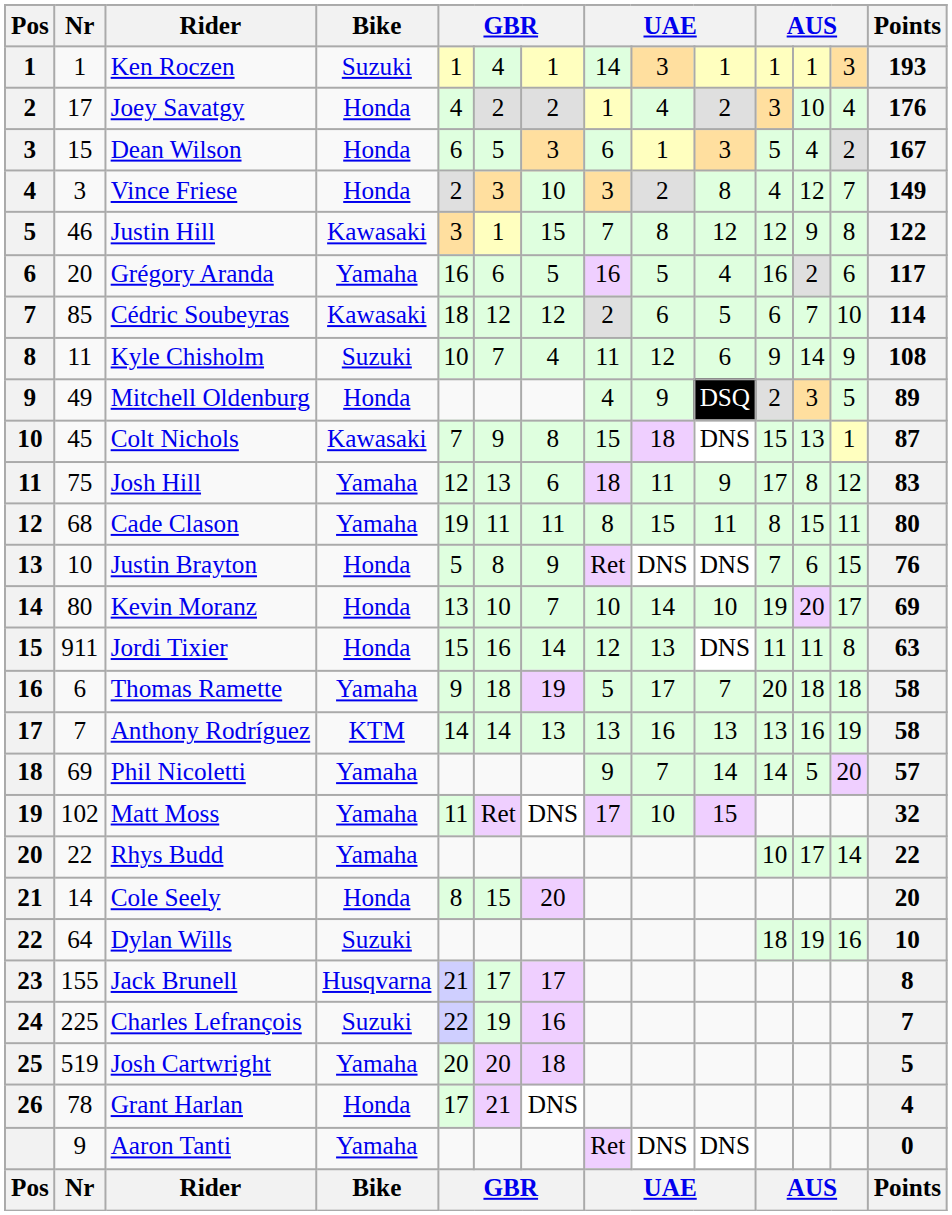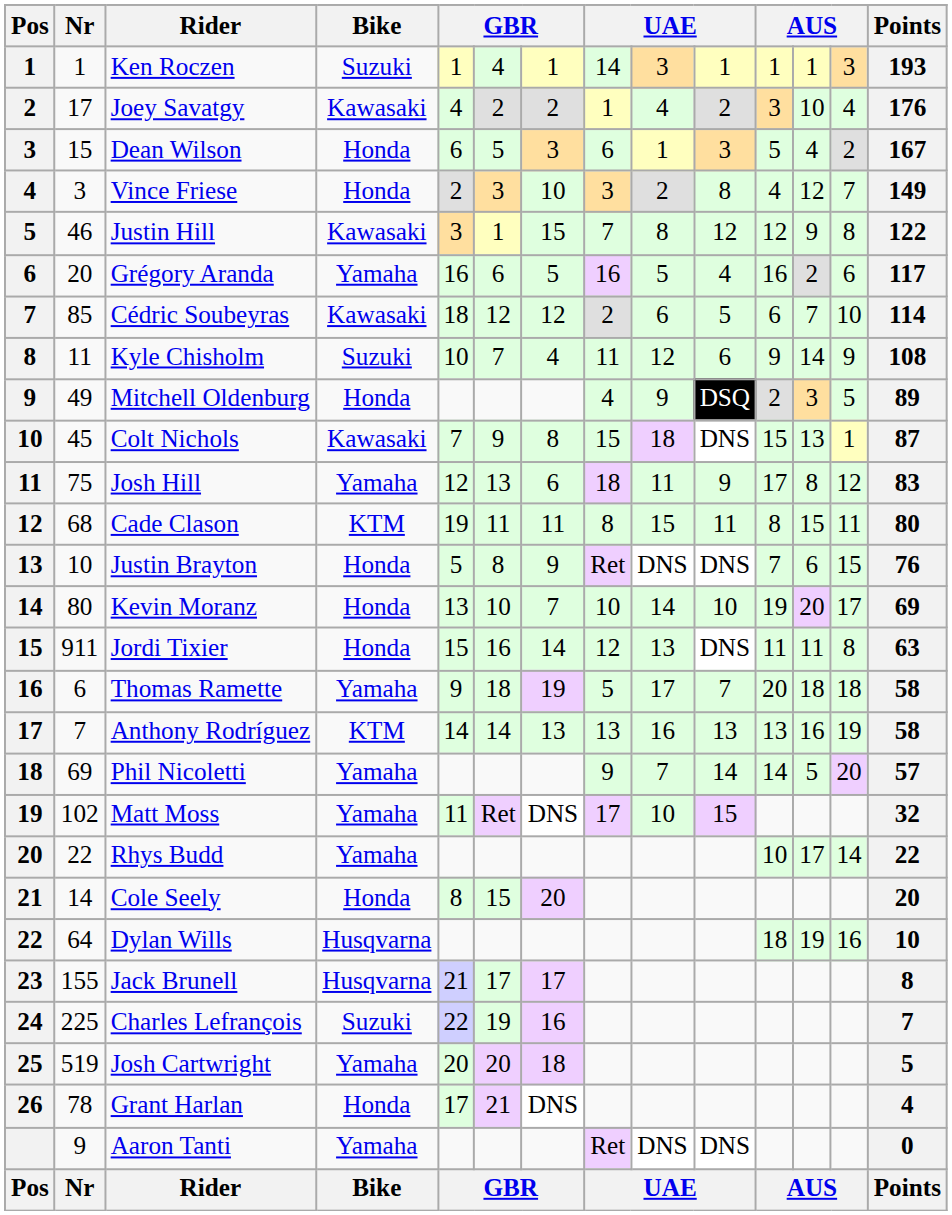 <table class="wikitable" style="font-size: 80%; text-align:center">
 <tr valign="top">
 <th valign="middle">Pos</th>
 <th valign="middle">Nr</th>
 <th valign="middle">Rider</th>
 <th valign="middle">Bike</th>
 <th colspan=3><a href='#'>GBR</a><br></th>
 <th colspan=3><a href='#'>UAE</a><br></th>
 <th colspan=3><a href='#'>AUS</a><br></th>
 <th valign="middle">Points</th>
 </tr>
 <tr>
 <th>1</th>
 <td>1</td>
 <td align=left> <a href='#'>Ken Roczen</a></td>
 <td><a href='#'>Suzuki</a></td>
 <td style="background:#ffffbf;">1</td>
 <td style="background:#dfffdf;">4</td>
 <td style="background:#ffffbf;">1</td>
 <td style="background:#dfffdf;">14</td>
 <td style="background:#ffdf9f;">3</td>
 <td style="background:#ffffbf;">1</td>
 <td style="background:#ffffbf;">1</td>
 <td style="background:#ffffbf;">1</td>
 <td style="background:#ffdf9f;">3</td>
 <th>193</th>
 </tr>
 <tr>
 <th>2</th>
 <td>17</td>
 <td align=left> <a href='#'>Joey Savatgy</a></td>
-<td><a href='#'>Honda</a></td>
+<td><a href='#'>Kawasaki</a></td>
 <td style="background:#dfffdf;">4</td>
 <td style="background:#dfdfdf;">2</td>
 <td style="background:#dfdfdf;">2</td>
 <td style="background:#ffffbf;">1</td>
 <td style="background:#dfffdf;">4</td>
 <td style="background:#dfdfdf;">2</td>
 <td style="background:#ffdf9f;">3</td>
 <td style="background:#dfffdf;">10</td>
 <td style="background:#dfffdf;">4</td>
 <th>176</th>
 </tr>
 <tr>
 <th>3</th>
 <td>15</td>
 <td align=left> <a href='#'>Dean Wilson</a></td>
 <td><a href='#'>Honda</a></td>
 <td style="background:#dfffdf;">6</td>
 <td style="background:#dfffdf;">5</td>
 <td style="background:#ffdf9f;">3</td>
 <td style="background:#dfffdf;">6</td>
 <td style="background:#ffffbf;">1</td>
 <td style="background:#ffdf9f;">3</td>
 <td style="background:#dfffdf;">5</td>
 <td style="background:#dfffdf;">4</td>
 <td style="background:#dfdfdf;">2</td>
 <th>167</th>
 </tr>
 <tr>
 <th>4</th>
 <td>3</td>
 <td align=left> <a href='#'>Vince Friese</a></td>
 <td><a href='#'>Honda</a></td>
 <td style="background:#dfdfdf;">2</td>
 <td style="background:#ffdf9f;">3</td>
 <td style="background:#dfffdf;">10</td>
 <td style="background:#ffdf9f;">3</td>
 <td style="background:#dfdfdf;">2</td>
 <td style="background:#dfffdf;">8</td>
 <td style="background:#dfffdf;">4</td>
 <td style="background:#dfffdf;">12</td>
 <td style="background:#dfffdf;">7</td>
 <th>149</th>
 </tr>
 <tr>
 <th>5</th>
 <td>46</td>
 <td align=left> <a href='#'>Justin Hill</a></td>
 <td><a href='#'>Kawasaki</a></td>
 <td style="background:#ffdf9f;">3</td>
 <td style="background:#ffffbf;">1</td>
 <td style="background:#dfffdf;">15</td>
 <td style="background:#dfffdf;">7</td>
 <td style="background:#dfffdf;">8</td>
 <td style="background:#dfffdf;">12</td>
 <td style="background:#dfffdf;">12</td>
 <td style="background:#dfffdf;">9</td>
 <td style="background:#dfffdf;">8</td>
 <th>122</th>
 </tr>
 <tr>
 <th>6</th>
 <td>20</td>
 <td align=left> <a href='#'>Grégory Aranda</a></td>
 <td><a href='#'>Yamaha</a></td>
 <td style="background:#dfffdf;">16</td>
 <td style="background:#dfffdf;">6</td>
 <td style="background:#dfffdf;">5</td>
 <td style="background:#efcfff;">16</td>
 <td style="background:#dfffdf;">5</td>
 <td style="background:#dfffdf;">4</td>
 <td style="background:#dfffdf;">16</td>
 <td style="background:#dfdfdf;">2</td>
 <td style="background:#dfffdf;">6</td>
 <th>117</th>
 </tr>
 <tr>
 <th>7</th>
 <td>85</td>
 <td align=left> <a href='#'>Cédric Soubeyras</a></td>
 <td><a href='#'>Kawasaki</a></td>
 <td style="background:#dfffdf;">18</td>
 <td style="background:#dfffdf;">12</td>
 <td style="background:#dfffdf;">12</td>
 <td style="background:#dfdfdf;">2</td>
 <td style="background:#dfffdf;">6</td>
 <td style="background:#dfffdf;">5</td>
 <td style="background:#dfffdf;">6</td>
 <td style="background:#dfffdf;">7</td>
 <td style="background:#dfffdf;">10</td>
 <th>114</th>
 </tr>
 <tr>
 <th>8</th>
 <td>11</td>
 <td align=left> <a href='#'>Kyle Chisholm</a></td>
 <td><a href='#'>Suzuki</a></td>
 <td style="background:#dfffdf;">10</td>
 <td style="background:#dfffdf;">7</td>
 <td style="background:#dfffdf;">4</td>
 <td style="background:#dfffdf;">11</td>
 <td style="background:#dfffdf;">12</td>
 <td style="background:#dfffdf;">6</td>
 <td style="background:#dfffdf;">9</td>
 <td style="background:#dfffdf;">14</td>
 <td style="background:#dfffdf;">9</td>
 <th>108</th>
 </tr>
 <tr>
 <th>9</th>
 <td>49</td>
 <td align=left> <a href='#'>Mitchell Oldenburg</a></td>
 <td><a href='#'>Honda</a></td>
 <td></td>
 <td></td>
 <td></td>
 <td style="background:#dfffdf;">4</td>
 <td style="background:#dfffdf;">9</td>
 <td style="background-color:#000000;color:white">DSQ</td>
 <td style="background:#dfdfdf;">2</td>
 <td style="background:#ffdf9f;">3</td>
 <td style="background:#dfffdf;">5</td>
 <th>89</th>
 </tr>
 <tr>
 <th>10</th>
 <td>45</td>
 <td align=left> <a href='#'>Colt Nichols</a></td>
 <td><a href='#'>Kawasaki</a></td>
 <td style="background:#dfffdf;">7</td>
 <td style="background:#dfffdf;">9</td>
 <td style="background:#dfffdf;">8</td>
 <td style="background:#dfffdf;">15</td>
 <td style="background:#efcfff;">18</td>
 <td style="background:#ffffff;">DNS</td>
 <td style="background:#dfffdf;">15</td>
 <td style="background:#dfffdf;">13</td>
 <td style="background:#ffffbf;">1</td>
 <th>87</th>
 </tr>
 <tr>
 <th>11</th>
 <td>75</td>
 <td align=left> <a href='#'>Josh Hill</a></td>
 <td><a href='#'>Yamaha</a></td>
 <td style="background:#dfffdf;">12</td>
 <td style="background:#dfffdf;">13</td>
 <td style="background:#dfffdf;">6</td>
 <td style="background:#efcfff;">18</td>
 <td style="background:#dfffdf;">11</td>
 <td style="background:#dfffdf;">9</td>
 <td style="background:#dfffdf;">17</td>
 <td style="background:#dfffdf;">8</td>
 <td style="background:#dfffdf;">12</td>
 <th>83</th>
 </tr>
 <tr>
 <th>12</th>
 <td>68</td>
 <td align=left> <a href='#'>Cade Clason</a></td>
-<td><a href='#'>Yamaha</a></td>
+<td><a href='#'>KTM</a></td>
 <td style="background:#dfffdf;">19</td>
 <td style="background:#dfffdf;">11</td>
 <td style="background:#dfffdf;">11</td>
 <td style="background:#dfffdf;">8</td>
 <td style="background:#dfffdf;">15</td>
 <td style="background:#dfffdf;">11</td>
 <td style="background:#dfffdf;">8</td>
 <td style="background:#dfffdf;">15</td>
 <td style="background:#dfffdf;">11</td>
 <th>80</th>
 </tr>
 <tr>
 <th>13</th>
 <td>10</td>
 <td align=left> <a href='#'>Justin Brayton</a></td>
 <td><a href='#'>Honda</a></td>
 <td style="background:#dfffdf;">5</td>
 <td style="background:#dfffdf;">8</td>
 <td style="background:#dfffdf;">9</td>
 <td style="background:#efcfff;">Ret</td>
 <td style="background:#ffffff;">DNS</td>
 <td style="background:#ffffff;">DNS</td>
 <td style="background:#dfffdf;">7</td>
 <td style="background:#dfffdf;">6</td>
 <td style="background:#dfffdf;">15</td>
 <th>76</th>
 </tr>
 <tr>
 <th>14</th>
 <td>80</td>
 <td align=left> <a href='#'>Kevin Moranz</a></td>
 <td><a href='#'>Honda</a></td>
 <td style="background:#dfffdf;">13</td>
 <td style="background:#dfffdf;">10</td>
 <td style="background:#dfffdf;">7</td>
 <td style="background:#dfffdf;">10</td>
 <td style="background:#dfffdf;">14</td>
 <td style="background:#dfffdf;">10</td>
 <td style="background:#dfffdf;">19</td>
 <td style="background:#efcfff;">20</td>
 <td style="background:#dfffdf;">17</td>
 <th>69</th>
 </tr>
 <tr>
 <th>15</th>
 <td>911</td>
 <td align=left> <a href='#'>Jordi Tixier</a></td>
 <td><a href='#'>Honda</a></td>
 <td style="background:#dfffdf;">15</td>
 <td style="background:#dfffdf;">16</td>
 <td style="background:#dfffdf;">14</td>
 <td style="background:#dfffdf;">12</td>
 <td style="background:#dfffdf;">13</td>
 <td style="background:#ffffff;">DNS</td>
 <td style="background:#dfffdf;">11</td>
 <td style="background:#dfffdf;">11</td>
 <td style="background:#dfffdf;">8</td>
 <th>63</th>
 </tr>
 <tr>
 <th>16</th>
 <td>6</td>
 <td align=left> <a href='#'>Thomas Ramette</a></td>
 <td><a href='#'>Yamaha</a></td>
 <td style="background:#dfffdf;">9</td>
 <td style="background:#dfffdf;">18</td>
 <td style="background:#efcfff;">19</td>
 <td style="background:#dfffdf;">5</td>
 <td style="background:#dfffdf;">17</td>
 <td style="background:#dfffdf;">7</td>
 <td style="background:#dfffdf;">20</td>
 <td style="background:#dfffdf;">18</td>
 <td style="background:#dfffdf;">18</td>
 <th>58</th>
 </tr>
 <tr>
 <th>17</th>
 <td>7</td>
 <td align=left> <a href='#'>Anthony Rodríguez</a></td>
 <td><a href='#'>KTM</a></td>
 <td style="background:#dfffdf;">14</td>
 <td style="background:#dfffdf;">14</td>
 <td style="background:#dfffdf;">13</td>
 <td style="background:#dfffdf;">13</td>
 <td style="background:#dfffdf;">16</td>
 <td style="background:#dfffdf;">13</td>
 <td style="background:#dfffdf;">13</td>
 <td style="background:#dfffdf;">16</td>
 <td style="background:#dfffdf;">19</td>
 <th>58</th>
 </tr>
 <tr>
 <th>18</th>
 <td>69</td>
 <td align=left> <a href='#'>Phil Nicoletti</a></td>
 <td><a href='#'>Yamaha</a></td>
 <td></td>
 <td></td>
 <td></td>
 <td style="background:#dfffdf;">9</td>
 <td style="background:#dfffdf;">7</td>
 <td style="background:#dfffdf;">14</td>
 <td style="background:#dfffdf;">14</td>
 <td style="background:#dfffdf;">5</td>
 <td style="background:#efcfff;">20</td>
 <th>57</th>
 </tr>
 <tr>
 <th>19</th>
 <td>102</td>
 <td align=left> <a href='#'>Matt Moss</a></td>
 <td><a href='#'>Yamaha</a></td>
 <td style="background:#dfffdf;">11</td>
 <td style="background:#efcfff;">Ret</td>
 <td style="background:#ffffff;">DNS</td>
 <td style="background:#efcfff;">17</td>
 <td style="background:#dfffdf;">10</td>
 <td style="background:#efcfff;">15</td>
 <td></td>
 <td></td>
 <td></td>
 <th>32</th>
 </tr>
 <tr>
 <th>20</th>
 <td>22</td>
 <td align=left> <a href='#'>Rhys Budd</a></td>
 <td><a href='#'>Yamaha</a></td>
 <td></td>
 <td></td>
 <td></td>
 <td></td>
 <td></td>
 <td></td>
 <td style="background:#dfffdf;">10</td>
 <td style="background:#dfffdf;">17</td>
 <td style="background:#dfffdf;">14</td>
 <th>22</th>
 </tr>
 <tr>
 <th>21</th>
 <td>14</td>
 <td align=left> <a href='#'>Cole Seely</a></td>
 <td><a href='#'>Honda</a></td>
 <td style="background:#dfffdf;">8</td>
 <td style="background:#dfffdf;">15</td>
 <td style="background:#efcfff;">20</td>
 <td></td>
 <td></td>
 <td></td>
 <td></td>
 <td></td>
 <td></td>
 <th>20</th>
 </tr>
 <tr>
 <th>22</th>
 <td>64</td>
 <td align=left> <a href='#'>Dylan Wills</a></td>
-<td><a href='#'>Suzuki</a></td>
+<td><a href='#'>Husqvarna</a></td>
 <td></td>
 <td></td>
 <td></td>
 <td></td>
 <td></td>
 <td></td>
 <td style="background:#dfffdf;">18</td>
 <td style="background:#dfffdf;">19</td>
 <td style="background:#dfffdf;">16</td>
 <th>10</th>
 </tr>
 <tr>
 <th>23</th>
 <td>155</td>
 <td align=left> <a href='#'>Jack Brunell</a></td>
 <td><a href='#'>Husqvarna</a></td>
 <td style="background:#cfcfff;">21</td>
 <td style="background:#dfffdf;">17</td>
 <td style="background:#efcfff;">17</td>
 <td></td>
 <td></td>
 <td></td>
 <td></td>
 <td></td>
 <td></td>
 <th>8</th>
 </tr>
 <tr>
 <th>24</th>
 <td>225</td>
 <td align=left> <a href='#'>Charles Lefrançois</a></td>
 <td><a href='#'>Suzuki</a></td>
 <td style="background:#cfcfff;">22</td>
 <td style="background:#dfffdf;">19</td>
 <td style="background:#efcfff;">16</td>
 <td></td>
 <td></td>
 <td></td>
 <td></td>
 <td></td>
 <td></td>
 <th>7</th>
 </tr>
 <tr>
 <th>25</th>
 <td>519</td>
 <td align=left> <a href='#'>Josh Cartwright</a></td>
 <td><a href='#'>Yamaha</a></td>
 <td style="background:#dfffdf;">20</td>
 <td style="background:#efcfff;">20</td>
 <td style="background:#efcfff;">18</td>
 <td></td>
 <td></td>
 <td></td>
 <td></td>
 <td></td>
 <td></td>
 <th>5</th>
 </tr>
 <tr>
 <th>26</th>
 <td>78</td>
 <td align=left> <a href='#'>Grant Harlan</a></td>
 <td><a href='#'>Honda</a></td>
 <td style="background:#dfffdf;">17</td>
 <td style="background:#efcfff;">21</td>
 <td style="background:#ffffff;">DNS</td>
 <td></td>
 <td></td>
 <td></td>
 <td></td>
 <td></td>
 <td></td>
 <th>4</th>
 </tr>
 <tr>
 <th></th>
 <td>9</td>
 <td align=left> <a href='#'>Aaron Tanti</a></td>
 <td><a href='#'>Yamaha</a></td>
 <td></td>
 <td></td>
 <td></td>
 <td style="background:#efcfff;">Ret</td>
 <td style="background:#ffffff;">DNS</td>
 <td style="background:#ffffff;">DNS</td>
 <td></td>
 <td></td>
 <td></td>
 <th>0</th>
 </tr>
 <tr valign="top">
 <th valign="middle">Pos</th>
 <th valign="middle">Nr</th>
 <th valign="middle">Rider</th>
 <th valign="middle">Bike</th>
 <th colspan=3><a href='#'>GBR</a><br></th>
 <th colspan=3><a href='#'>UAE</a><br></th>
 <th colspan=3><a href='#'>AUS</a><br></th>
 <th valign="middle">Points</th>
 </tr>
 </table>
